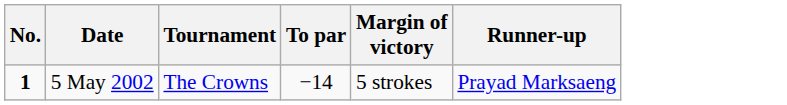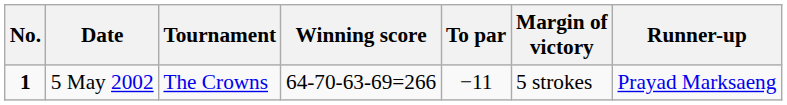 <table class="wikitable" style="font-size:95%;">
 <tr>
 <th>No.</th>
 <th>Date</th>
 <th>Tournament</th>
+<th>Winning score</th>
 <th>To par</th>
 <th>Margin of<br>victory</th>
 <th>Runner-up</th>
 </tr>
 <tr>
 <td align=center><strong>1</strong></td>
 <td align=right>5 May <a href='#'>2002</a></td>
 <td><a href='#'>The Crowns</a></td>
-<td align=center>−14</td>
+<td>64-70-63-69=266</td>
+<td align=center>−11</td>
 <td>5 strokes</td>
 <td> <a href='#'>Prayad Marksaeng</a></td>
 </tr>
 </table>
